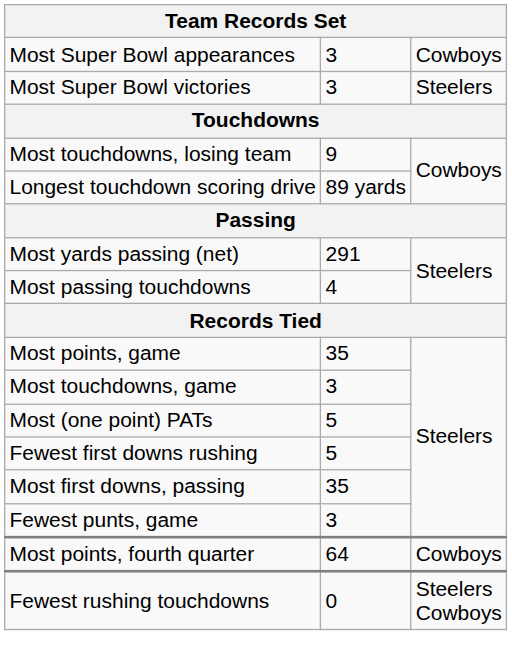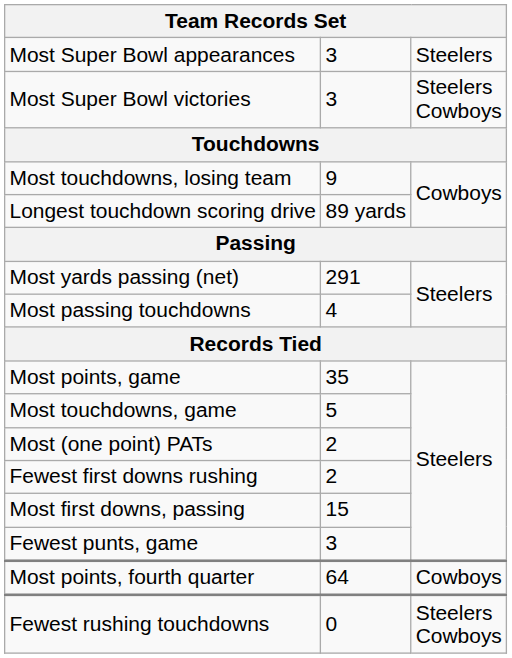 <table class="wikitable">
 <tr>
 <th colspan=3>Team Records Set</th>
 </tr>
 <tr>
 <td>Most Super Bowl appearances</td>
 <td>3</td>
-<td>Cowboys</td>
+<td>Steelers</td>
 </tr>
 <tr>
 <td>Most Super Bowl victories</td>
 <td>3</td>
-<td>Steelers</td>
+<td>Steelers <br>Cowboys</td>
 </tr>
 <tr>
 <th colspan=3>Touchdowns</th>
 </tr>
 <tr>
 <td>Most touchdowns, losing team</td>
 <td>9</td>
 <td rowspan=2>Cowboys</td>
 </tr>
 <tr>
 <td>Longest touchdown scoring drive</td>
 <td>89 yards</td>
 </tr>
 <tr>
 <th colspan=3>Passing</th>
 </tr>
 <tr>
 <td>Most yards passing (net)</td>
 <td>291</td>
 <td rowspan=2>Steelers</td>
 </tr>
 <tr>
 <td>Most passing touchdowns</td>
 <td>4</td>
 </tr>
 <tr>
 <th colspan=3>Records Tied</th>
 </tr>
 <tr>
 <td>Most points, game</td>
 <td>35</td>
 <td rowspan=6>Steelers</td>
 </tr>
 <tr>
 <td>Most touchdowns, game</td>
-<td>3</td>
+<td>5</td>
 </tr>
 <tr>
 <td>Most (one point) PATs</td>
-<td>5</td>
+<td>2</td>
 </tr>
 <tr>
 <td>Fewest first downs rushing</td>
-<td>5</td>
+<td>2</td>
 </tr>
 <tr>
 <td>Most first downs, passing</td>
-<td>35</td>
+<td>15</td>
 </tr>
 <tr style="border-bottom: 2px solid gray">
 <td>Fewest punts, game</td>
 <td>3</td>
 </tr>
 <tr style="border-bottom: 2px solid gray">
 <td>Most points, fourth quarter</td>
 <td>64</td>
 <td>Cowboys</td>
 </tr>
 <tr>
 <td>Fewest rushing touchdowns</td>
 <td>0</td>
 <td>Steelers <br>Cowboys</td>
 </tr>
 </table>
